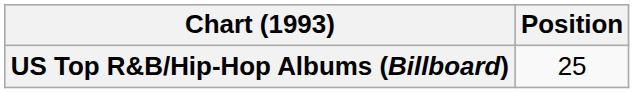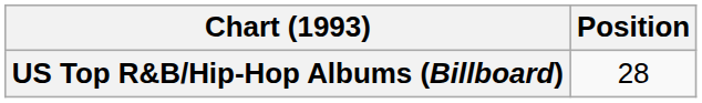 <table class="wikitable plainrowheaders">
 <tr>
 <th scope="col">Chart (1993)</th>
 <th scope="col">Position</th>
 </tr>
 <tr>
 <th scope="row">US Top R&B/Hip-Hop Albums (<em>Billboard</em>)</th>
-<td align="center">25</td>
+<td align="center">28</td>
 </tr>
 </table>
